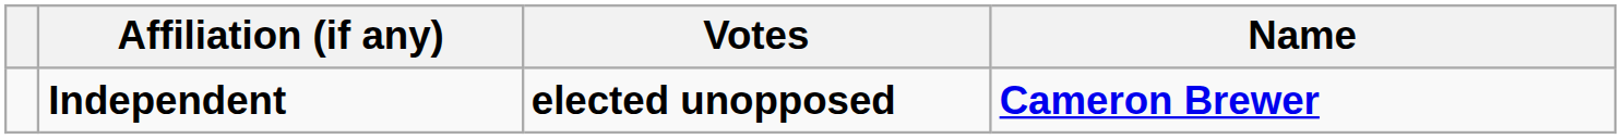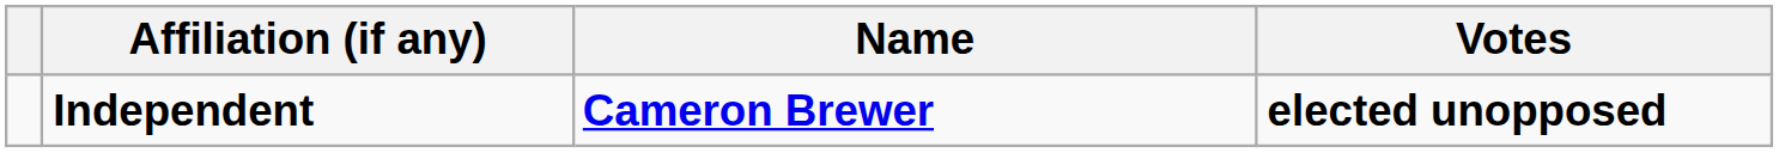 <table class="wikitable" style="width:51%;">
 <tr>
 <th style="width:1%;"></th>
 <th style="width:15%;">Affiliation (if any)</th>
+<th style="width:20%;">Name</th>
 <th style="width:15%;">Votes</th>
-<th style="width:20%;">Name</th>
 </tr>
 <tr>
 <td bgcolor=></td>
 <td><strong>Independent</strong></td>
+<td><strong><a href='#'>Cameron Brewer</a></strong></td>
 <td><strong>elected unopposed</strong></td>
-<td><strong><a href='#'>Cameron Brewer</a></strong></td>
 </tr>
 </table>
